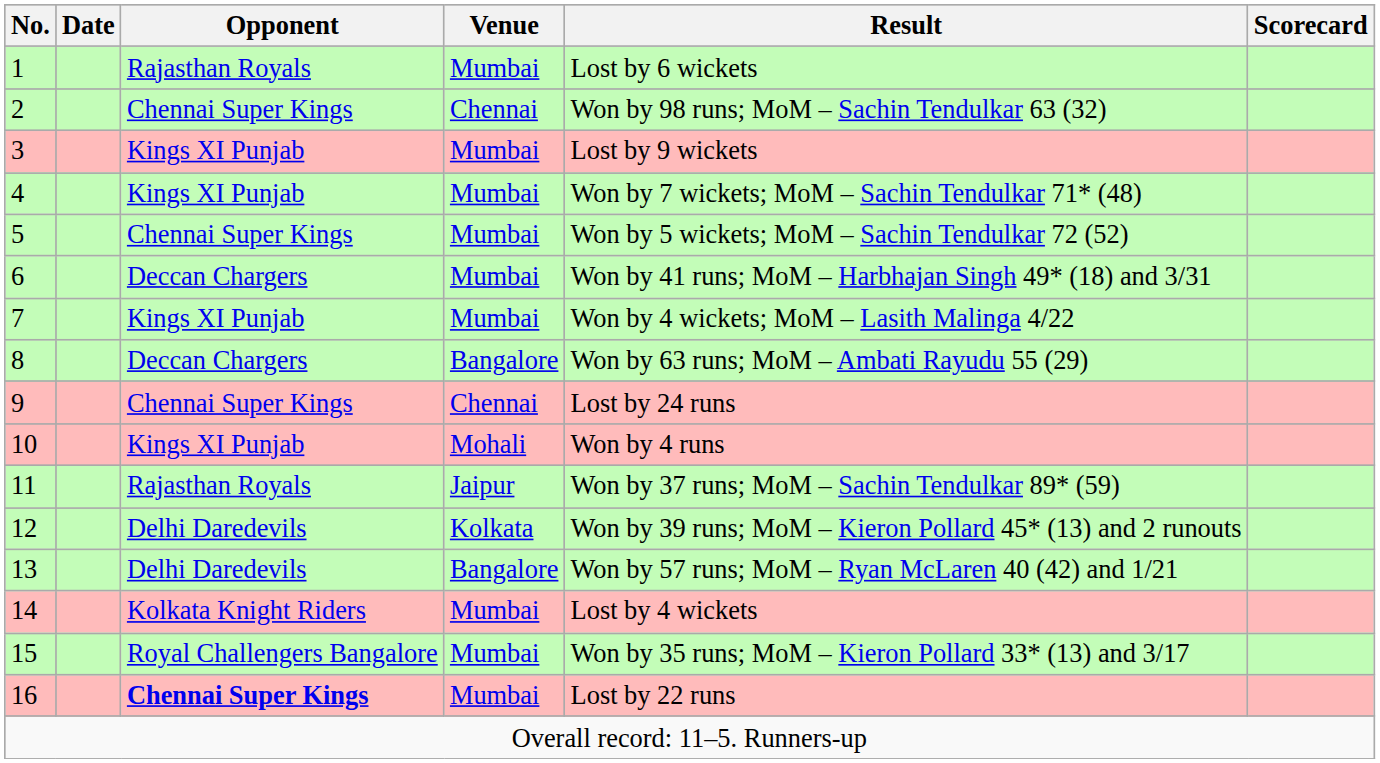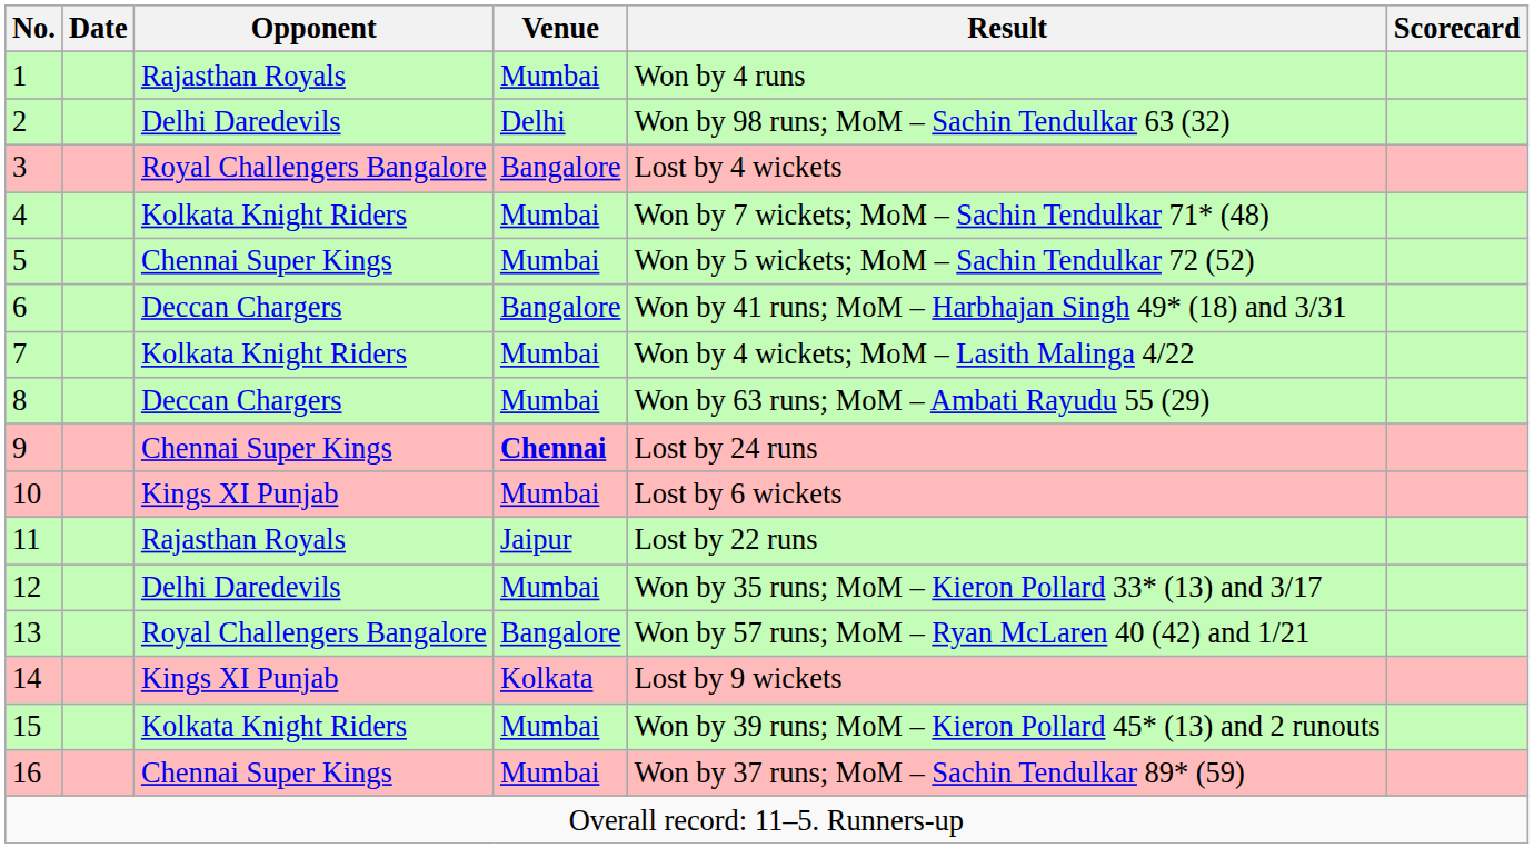 <table class="wikitable sortable">
 <tr>
 <th>No.</th>
 <th>Date</th>
 <th>Opponent</th>
 <th>Venue</th>
 <th>Result</th>
 <th>Scorecard</th>
 </tr>
 <tr style="background:#c3fdb8;">
 <td>1</td>
 <td></td>
 <td><a href='#'>Rajasthan Royals</a></td>
 <td><a href='#'>Mumbai</a></td>
-<td><span></span>Lost by 6 wickets</td>
+<td><span></span>Won by 4 runs</td>
 <td></td>
 </tr>
 <tr style="background:#c3fdb8;">
 <td>2</td>
 <td></td>
-<td><a href='#'>Chennai Super Kings</a></td>
-<td><a href='#'>Chennai</a></td>
+<td><a href='#'>Delhi Daredevils</a></td>
+<td><a href='#'>Delhi</a></td>
 <td><span></span>Won by 98 runs; MoM –  <a href='#'>Sachin Tendulkar</a> 63 (32)</td>
 <td></td>
 </tr>
 <tr style="background:#fbb;">
 <td>3</td>
 <td></td>
-<td><a href='#'>Kings XI Punjab</a></td>
-<td><a href='#'>Mumbai</a></td>
-<td><span></span>Lost by 9 wickets</td>
+<td><a href='#'>Royal Challengers Bangalore</a></td>
+<td><a href='#'>Bangalore</a></td>
+<td><span></span>Lost by 4 wickets</td>
 <td></td>
 </tr>
 <tr style="background:#c3fdb8;">
 <td>4</td>
 <td></td>
-<td><a href='#'>Kings XI Punjab</a></td>
+<td><a href='#'>Kolkata Knight Riders</a></td>
 <td><a href='#'>Mumbai</a></td>
 <td><span></span>Won by 7 wickets; MoM –  <a href='#'>Sachin Tendulkar</a> 71* (48)</td>
 <td></td>
 </tr>
 <tr style="background:#c3fdb8;">
 <td>5</td>
 <td></td>
 <td><a href='#'>Chennai Super Kings</a></td>
 <td><a href='#'>Mumbai</a></td>
 <td><span></span>Won by 5 wickets; MoM –  <a href='#'>Sachin Tendulkar</a> 72 (52)</td>
 <td></td>
 </tr>
 <tr style="background:#c3fdb8;">
 <td>6</td>
 <td></td>
 <td><a href='#'>Deccan Chargers</a></td>
-<td><a href='#'>Mumbai</a></td>
+<td><a href='#'>Bangalore</a></td>
 <td><span></span>Won by 41 runs; MoM –  <a href='#'>Harbhajan Singh</a> 49* (18) and 3/31</td>
 <td></td>
 </tr>
 <tr style="background:#c3fdb8;">
 <td>7</td>
 <td></td>
-<td><a href='#'>Kings XI Punjab</a></td>
+<td><a href='#'>Kolkata Knight Riders</a></td>
 <td><a href='#'>Mumbai</a></td>
 <td><span></span>Won by 4 wickets; MoM –  <a href='#'>Lasith Malinga</a> 4/22</td>
 <td></td>
 </tr>
 <tr style="background:#c3fdb8;">
 <td>8</td>
 <td></td>
 <td><a href='#'>Deccan Chargers</a></td>
-<td><a href='#'>Bangalore</a></td>
+<td><a href='#'>Mumbai</a></td>
 <td><span></span>Won by 63 runs; MoM –  <a href='#'>Ambati Rayudu</a> 55 (29)</td>
 <td></td>
 </tr>
 <tr style="background:#fbb;">
 <td>9</td>
 <td></td>
 <td><a href='#'>Chennai Super Kings</a></td>
-<td><a href='#'>Chennai</a></td>
+<td><strong><a href='#'>Chennai</a></strong></td>
 <td><span></span>Lost by 24 runs</td>
 <td></td>
 </tr>
 <tr style="background:#fbb;">
 <td>10</td>
 <td></td>
 <td><a href='#'>Kings XI Punjab</a></td>
-<td><a href='#'>Mohali</a></td>
-<td><span></span>Won by 4 runs</td>
+<td><a href='#'>Mumbai</a></td>
+<td><span></span>Lost by 6 wickets</td>
 <td></td>
 </tr>
 <tr style="background:#c3fdb8;">
 <td>11</td>
 <td></td>
 <td><a href='#'>Rajasthan Royals</a></td>
 <td><a href='#'>Jaipur</a></td>
-<td><span></span>Won by 37 runs; MoM –  <a href='#'>Sachin Tendulkar</a> 89* (59)</td>
+<td><span></span>Lost by 22 runs</td>
 <td></td>
 </tr>
 <tr style="background:#c3fdb8;">
 <td>12</td>
 <td></td>
 <td><a href='#'>Delhi Daredevils</a></td>
-<td><a href='#'>Kolkata</a></td>
-<td><span></span>Won by 39 runs; MoM –  <a href='#'>Kieron Pollard</a> 45* (13) and 2 runouts</td>
+<td><a href='#'>Mumbai</a></td>
+<td><span></span>Won by 35 runs; MoM –  <a href='#'>Kieron Pollard</a> 33* (13) and 3/17</td>
 <td></td>
 </tr>
 <tr style="background:#c3fdb8;">
 <td>13</td>
 <td></td>
-<td><a href='#'>Delhi Daredevils</a></td>
+<td><a href='#'>Royal Challengers Bangalore</a></td>
 <td><a href='#'>Bangalore</a></td>
 <td><span></span>Won by 57 runs; MoM –  <a href='#'>Ryan McLaren</a> 40 (42) and 1/21</td>
 <td></td>
 </tr>
 <tr style="background:#fbb;">
 <td>14</td>
 <td></td>
-<td><a href='#'>Kolkata Knight Riders</a></td>
-<td><a href='#'>Mumbai</a></td>
-<td><span></span>Lost by 4 wickets</td>
+<td><a href='#'>Kings XI Punjab</a></td>
+<td><a href='#'>Kolkata</a></td>
+<td><span></span>Lost by 9 wickets</td>
 <td></td>
 </tr>
 <tr style="background:#c3fdb8;">
 <td>15</td>
 <td></td>
-<td><a href='#'>Royal Challengers Bangalore</a></td>
+<td><a href='#'>Kolkata Knight Riders</a></td>
 <td><a href='#'>Mumbai</a></td>
-<td><span></span>Won by 35 runs; MoM –  <a href='#'>Kieron Pollard</a> 33* (13) and 3/17</td>
+<td><span></span>Won by 39 runs; MoM –  <a href='#'>Kieron Pollard</a> 45* (13) and 2 runouts</td>
 <td></td>
 </tr>
 <tr style="background:#fbb;">
 <td>16</td>
 <td></td>
-<td><strong><a href='#'>Chennai Super Kings</a></strong></td>
+<td><a href='#'>Chennai Super Kings</a></td>
 <td><a href='#'>Mumbai</a></td>
-<td><span></span>Lost by 22 runs</td>
+<td><span></span>Won by 37 runs; MoM –  <a href='#'>Sachin Tendulkar</a> 89* (59)</td>
 <td></td>
 </tr>
 <tr class="sortbottom">
 <td colspan="6" style="text-align:center;">Overall record: 11–5. Runners-up</td>
 </tr>
 </table>
